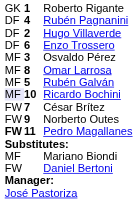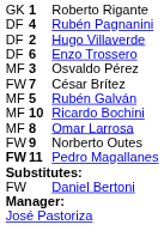 <table cellspacing="0" cellpadding="0" style="font-size:90%; margin:0.2em auto;">
 <tr>
 <th width="25"></th>
 <th width="25"></th>
 </tr>
 <tr>
 <td>GK</td>
 <td><strong>1</strong></td>
 <td> Roberto Rigante</td>
 </tr>
 <tr>
 <td>DF</td>
 <td><strong>4</strong></td>
 <td> <a href='#'>Rubén Pagnanini</a></td>
 </tr>
 <tr>
 <td>DF</td>
 <td><strong>2</strong></td>
 <td> <a href='#'>Hugo Villaverde</a></td>
 </tr>
 <tr>
 <td>DF</td>
 <td><strong>6</strong></td>
 <td> <a href='#'>Enzo Trossero</a></td>
 <td></td>
 <td></td>
 </tr>
 <tr>
 <td>MF</td>
 <td><strong>3</strong></td>
 <td> Osvaldo Pérez</td>
 </tr>
 <tr>
-<td>MF</td>
-<td><strong>8</strong></td>
-<td> <a href='#'>Omar Larrosa</a></td>
+<td>FW</td>
+<td><strong>7</strong></td>
+<td> César Brítez</td>
 <td></td>
 <td></td>
 </tr>
 <tr>
 <td>MF</td>
 <td><strong>5</strong></td>
 <td> <a href='#'>Rubén Galván</a></td>
 <td></td>
 <td></td>
 </tr>
 <tr>
-<td style="background: lavender;">MF</td>
+<td>MF</td>
 <td><strong>10</strong></td>
 <td> <a href='#'>Ricardo Bochini</a></td>
 </tr>
 <tr>
-<td>FW</td>
-<td><strong>7</strong></td>
-<td> César Brítez</td>
+<td>MF</td>
+<td><strong>8</strong></td>
+<td> <a href='#'>Omar Larrosa</a></td>
 <td></td>
 <td></td>
 </tr>
 <tr>
 <td>FW</td>
 <td><strong>9</strong></td>
 <td> Norberto Outes</td>
 </tr>
 <tr>
 <td><strong>FW</strong></td>
 <td><strong>11</strong></td>
 <td> <a href='#'>Pedro Magallanes</a></td>
 <td></td>
 <td></td>
 </tr>
 <tr>
 <td colspan=3><strong>Substitutes:</strong></td>
 </tr>
 <tr>
-<td>MF</td>
-<td></td>
-<td> Mariano Biondi</td>
-<td></td>
-<td></td>
-</tr>
-<tr>
 <td>FW</td>
 <td></td>
 <td> <a href='#'>Daniel Bertoni</a></td>
 <td></td>
 <td></td>
 </tr>
 <tr>
 <td colspan=3><strong>Manager:</strong></td>
 </tr>
 <tr>
 <td colspan=4> <a href='#'>José Pastoriza</a></td>
 </tr>
 </table>
